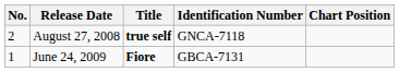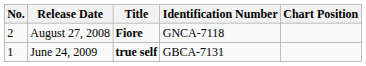 <table class="wikitable">
 <tr>
 <th>No.</th>
 <th>Release Date</th>
 <th>Title</th>
 <th>Identification Number</th>
 <th>Chart Position</th>
 </tr>
 <tr>
 <td>2</td>
 <td>August 27, 2008</td>
-<td><strong>true self</strong></td>
+<td><strong>Fiore</strong></td>
 <td>GNCA-7118</td>
 <td></td>
 </tr>
 <tr>
 <td>1</td>
 <td>June 24, 2009</td>
-<td><strong>Fiore</strong></td>
+<td><strong>true self</strong></td>
 <td>GBCA-7131</td>
 <td></td>
 </tr>
 </table>
